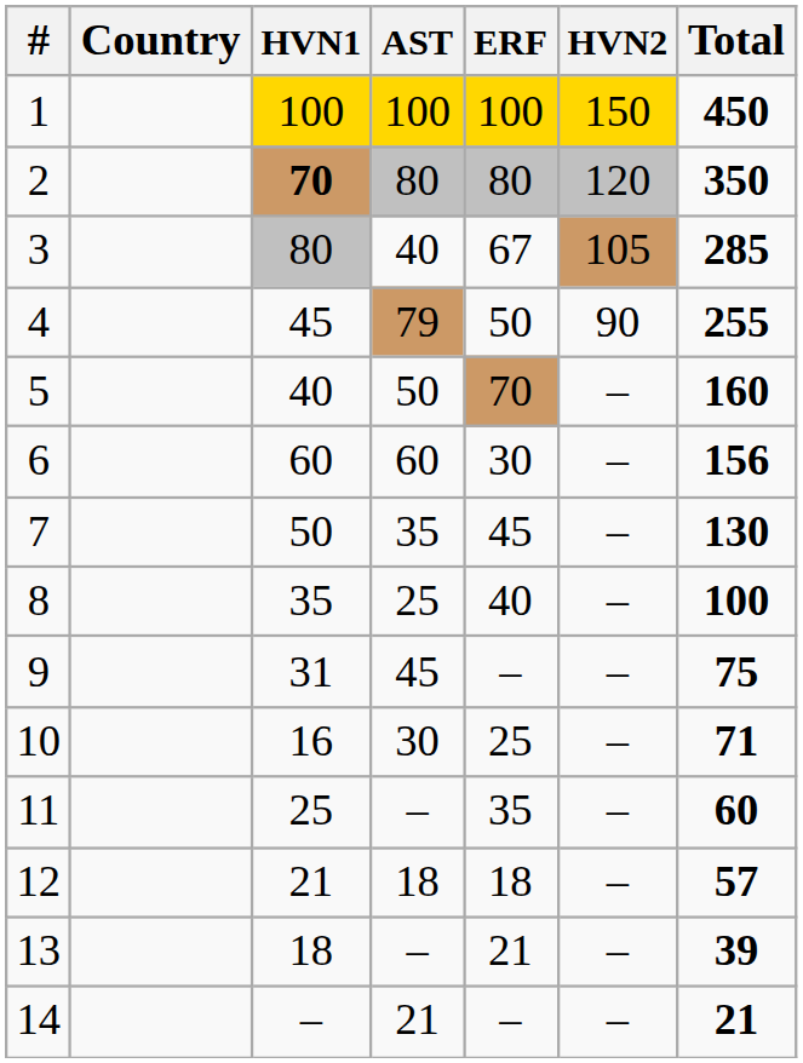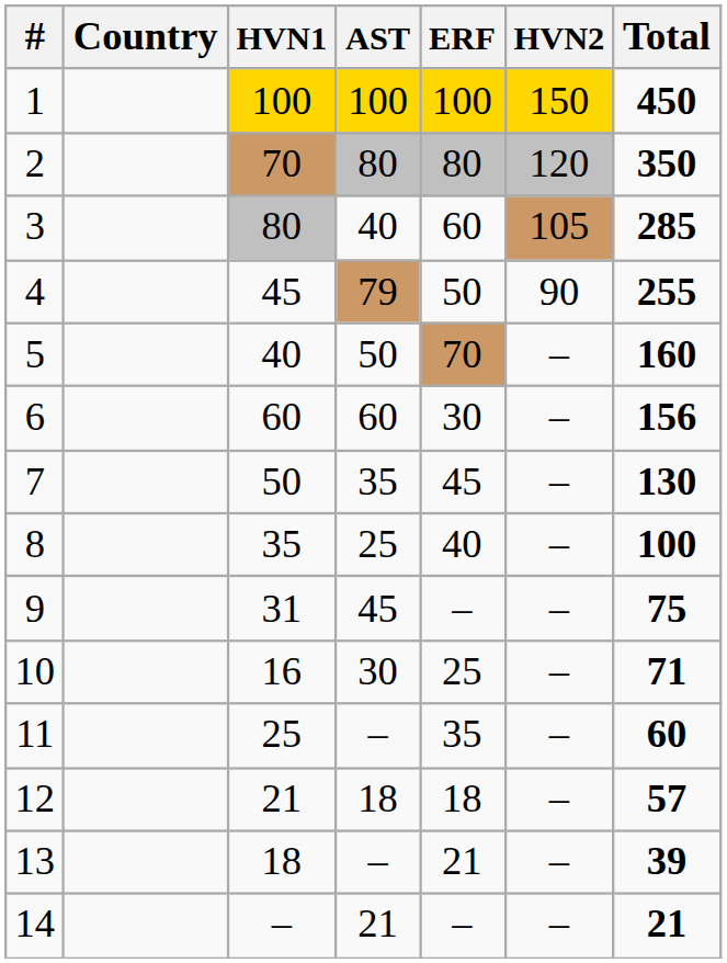 <table class="wikitable sortable" style="text-align:center;">
 <tr>
 <th>#</th>
 <th>Country</th>
 <th><small>HVN1</small></th>
 <th><small>AST</small></th>
 <th><small>ERF</small></th>
 <th><small>HVN2</small></th>
 <th>Total</th>
 </tr>
 <tr>
 <td>1</td>
 <td align=left></td>
 <td bgcolor="gold">100</td>
 <td bgcolor="gold">100</td>
 <td bgcolor="gold">100</td>
 <td bgcolor="gold">150</td>
 <td><strong>450</strong></td>
 </tr>
 <tr>
 <td>2</td>
 <td align=left></td>
-<td bgcolor=CC9966><strong>70</strong></td>
+<td bgcolor=CC9966>70</td>
 <td bgcolor="silver">80</td>
 <td bgcolor="silver">80</td>
 <td bgcolor="silver">120</td>
 <td><strong>350</strong></td>
 </tr>
 <tr>
 <td>3</td>
 <td align=left></td>
 <td bgcolor="silver">80</td>
 <td>40</td>
-<td>67</td>
+<td>60</td>
 <td bgcolor=CC9966>105</td>
 <td><strong>285</strong></td>
 </tr>
 <tr>
 <td>4</td>
 <td align=left></td>
 <td>45</td>
 <td bgcolor=CC9966>79</td>
 <td>50</td>
 <td>90</td>
 <td><strong>255</strong></td>
 </tr>
 <tr>
 <td>5</td>
 <td align=left></td>
 <td>40</td>
 <td>50</td>
 <td bgcolor=CC9966>70</td>
 <td>–</td>
 <td><strong>160</strong></td>
 </tr>
 <tr>
 <td>6</td>
 <td align=left></td>
 <td>60</td>
 <td>60</td>
 <td>30</td>
 <td>–</td>
 <td><strong>156</strong></td>
 </tr>
 <tr>
 <td>7</td>
 <td align=left></td>
 <td>50</td>
 <td>35</td>
 <td>45</td>
 <td>–</td>
 <td><strong>130</strong></td>
 </tr>
 <tr>
 <td>8</td>
 <td align=left></td>
 <td>35</td>
 <td>25</td>
 <td>40</td>
 <td>–</td>
 <td><strong>100</strong></td>
 </tr>
 <tr>
 <td>9</td>
 <td align=left></td>
 <td>31</td>
 <td>45</td>
 <td>–</td>
 <td>–</td>
 <td><strong>75</strong></td>
 </tr>
 <tr>
 <td>10</td>
 <td align=left></td>
 <td>16</td>
 <td>30</td>
 <td>25</td>
 <td>–</td>
 <td><strong>71</strong></td>
 </tr>
 <tr>
 <td>11</td>
 <td align=left></td>
 <td>25</td>
 <td>–</td>
 <td>35</td>
 <td>–</td>
 <td><strong>60</strong></td>
 </tr>
 <tr>
 <td>12</td>
 <td align=left></td>
 <td>21</td>
 <td>18</td>
 <td>18</td>
 <td>–</td>
 <td><strong>57</strong></td>
 </tr>
 <tr>
 <td>13</td>
 <td align=left></td>
 <td>18</td>
 <td>–</td>
 <td>21</td>
 <td>–</td>
 <td><strong>39</strong></td>
 </tr>
 <tr>
 <td>14</td>
 <td align=left></td>
 <td>–</td>
 <td>21</td>
 <td>–</td>
 <td>–</td>
 <td><strong>21</strong></td>
 </tr>
 </table>
